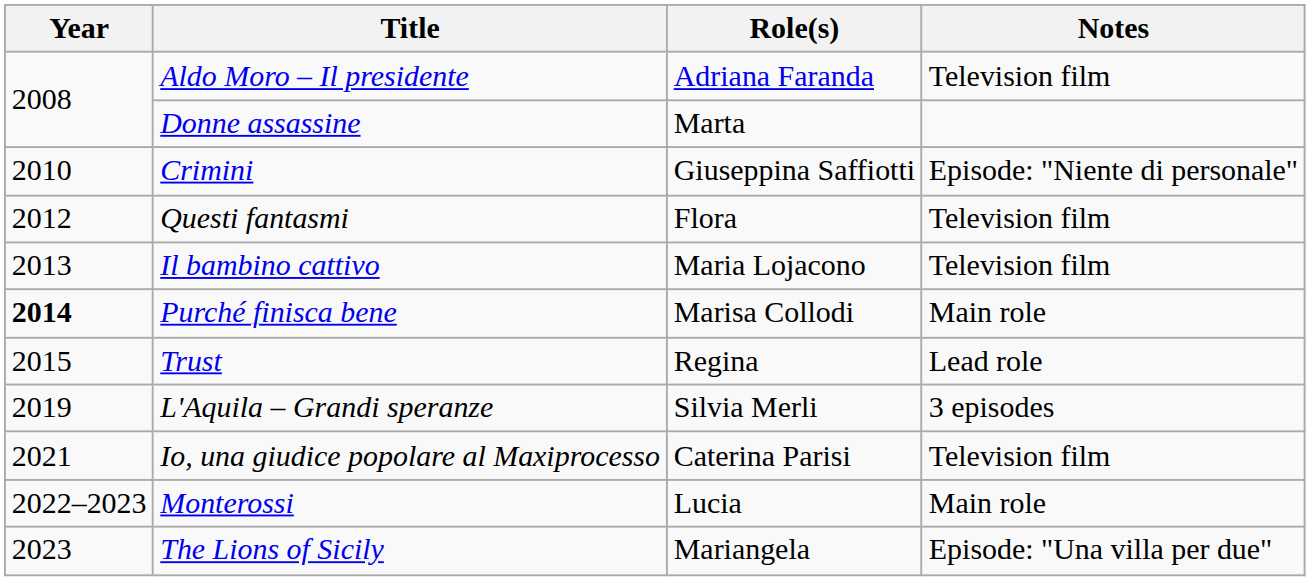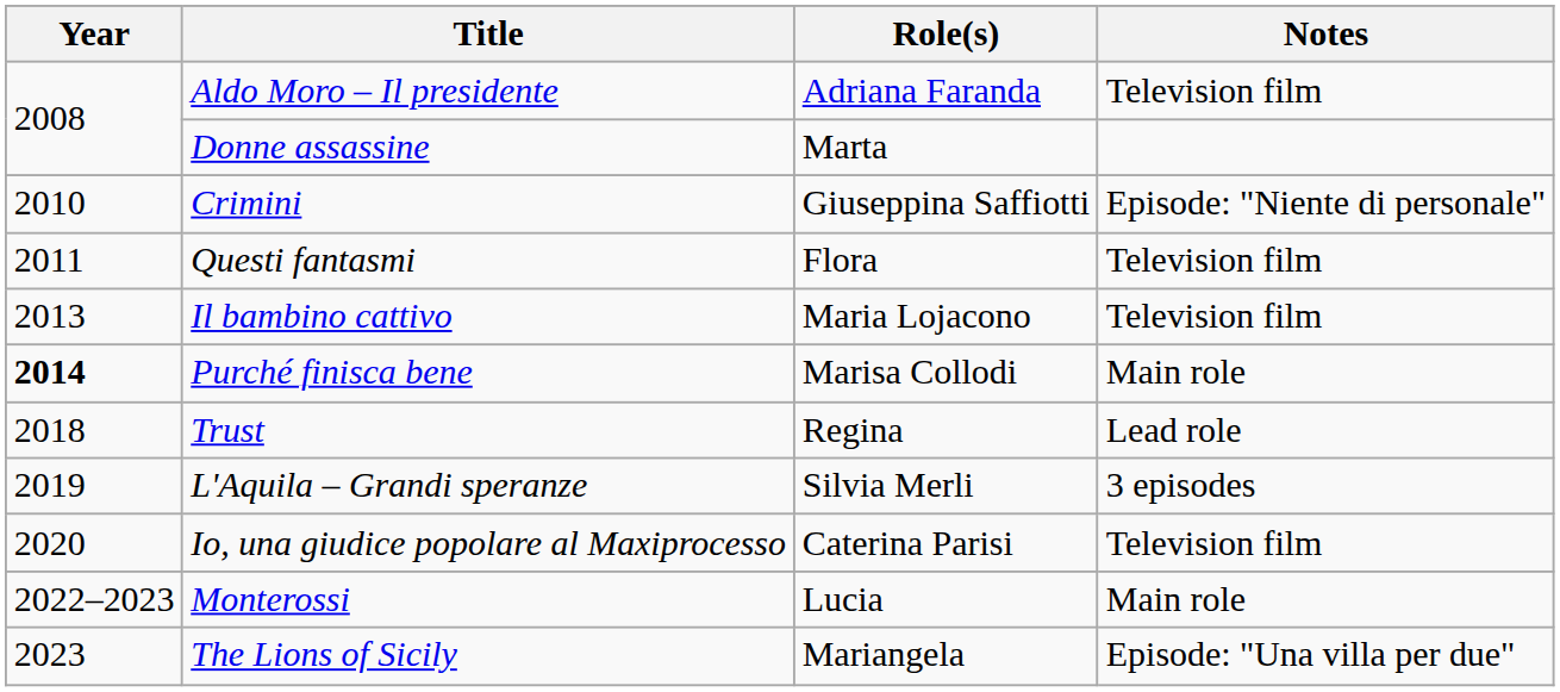 <table class="wikitable plainrowheaders sortable">
 <tr>
 <th scope="col">Year</th>
 <th scope="col">Title</th>
 <th scope="col">Role(s)</th>
 <th scope="col" class="unsortable">Notes</th>
 </tr>
 <tr>
 <td rowspan=2>2008</td>
 <td><em><a href='#'>Aldo Moro – Il presidente</a></em></td>
 <td><a href='#'>Adriana Faranda</a></td>
 <td>Television film</td>
 </tr>
 <tr>
 <td><em><a href='#'>Donne assassine</a></em></td>
 <td>Marta</td>
 <td></td>
 </tr>
 <tr>
 <td>2010</td>
 <td><em><a href='#'>Crimini</a></em></td>
 <td>Giuseppina Saffiotti</td>
 <td>Episode: "Niente di personale"</td>
 </tr>
 <tr>
-<td>2012</td>
+<td>2011</td>
 <td><em>Questi fantasmi</em></td>
 <td>Flora</td>
 <td>Television film</td>
 </tr>
 <tr>
 <td>2013</td>
 <td><em><a href='#'>Il bambino cattivo</a></em></td>
 <td>Maria Lojacono</td>
 <td>Television film</td>
 </tr>
 <tr>
 <td><strong>2014</strong></td>
 <td><em><a href='#'>Purché finisca bene</a></em></td>
 <td>Marisa Collodi</td>
 <td>Main role</td>
 </tr>
 <tr>
-<td>2015</td>
+<td>2018</td>
 <td><em><a href='#'>Trust</a></em></td>
 <td>Regina</td>
 <td>Lead role</td>
 </tr>
 <tr>
 <td>2019</td>
 <td><em>L'Aquila – Grandi speranze</em></td>
 <td>Silvia Merli</td>
 <td>3 episodes</td>
 </tr>
 <tr>
-<td>2021</td>
+<td>2020</td>
 <td><em>Io, una giudice popolare al Maxiprocesso</em></td>
 <td>Caterina Parisi</td>
 <td>Television film</td>
 </tr>
 <tr>
 <td>2022–2023</td>
 <td><em><a href='#'>Monterossi</a></em></td>
 <td>Lucia</td>
 <td>Main role</td>
 </tr>
 <tr>
 <td>2023</td>
 <td><em><a href='#'>The Lions of Sicily</a></em></td>
 <td>Mariangela</td>
 <td>Episode: "Una villa per due"</td>
 </tr>
 </table>
